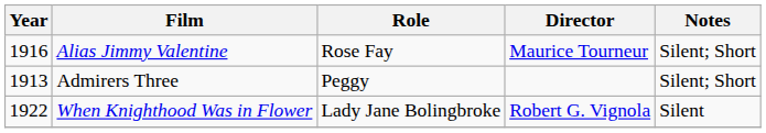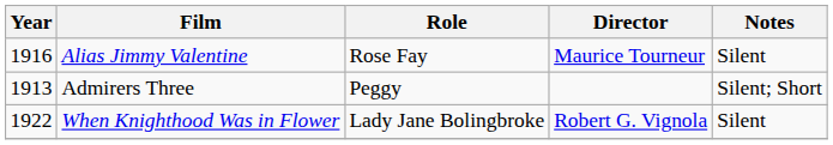 <table class="wikitable sortable">
 <tr>
 <th>Year</th>
 <th>Film</th>
 <th>Role</th>
 <th>Director</th>
 <th class="unsortable">Notes</th>
 </tr>
 <tr>
 <td>1916</td>
 <td><em><a href='#'>Alias Jimmy Valentine</a></em></td>
 <td>Rose Fay</td>
 <td><a href='#'>Maurice Tourneur</a></td>
-<td>Silent; Short</td>
+<td>Silent</td>
 </tr>
 <tr>
 <td>1913</td>
 <td>Admirers Three</td>
 <td>Peggy</td>
 <td></td>
 <td>Silent; Short</td>
 </tr>
 <tr>
 <td>1922</td>
 <td><em><a href='#'>When Knighthood Was in Flower</a></em></td>
 <td>Lady Jane Bolingbroke</td>
 <td><a href='#'>Robert G. Vignola</a></td>
 <td>Silent</td>
 </tr>
 <tr>
 </tr>
 </table>
